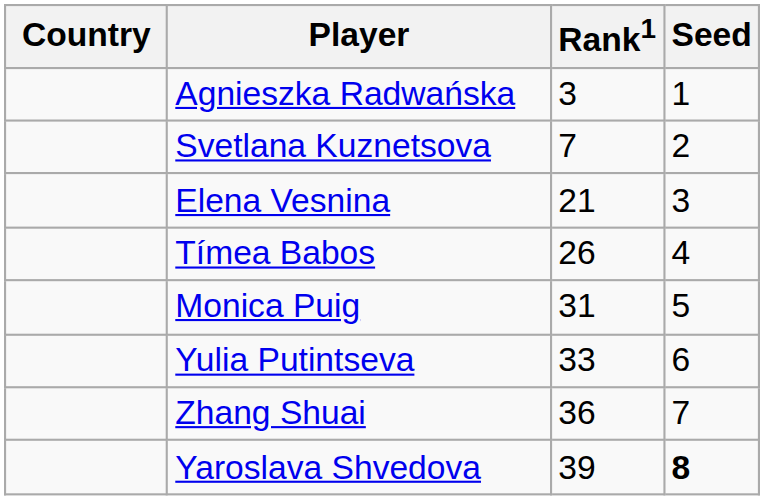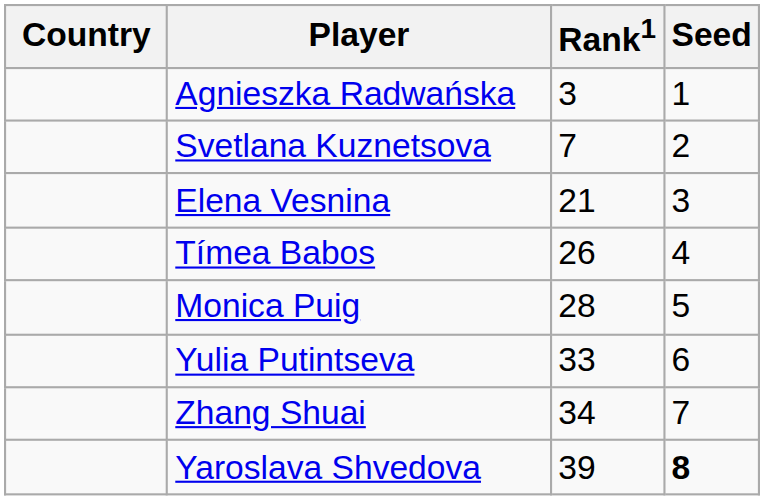 <table class="sortable wikitable">
 <tr>
 <th width="70">Country</th>
 <th width="175">Player</th>
 <th>Rank<sup>1</sup></th>
 <th>Seed</th>
 </tr>
 <tr>
 <td></td>
 <td><a href='#'>Agnieszka Radwańska</a></td>
 <td>3</td>
 <td>1</td>
 </tr>
 <tr>
 <td></td>
 <td><a href='#'>Svetlana Kuznetsova</a></td>
 <td>7</td>
 <td>2</td>
 </tr>
 <tr>
 <td></td>
 <td><a href='#'>Elena Vesnina</a></td>
 <td>21</td>
 <td>3</td>
 </tr>
 <tr>
 <td></td>
 <td><a href='#'>Tímea Babos</a></td>
 <td>26</td>
 <td>4</td>
 </tr>
 <tr>
 <td></td>
 <td><a href='#'>Monica Puig</a></td>
-<td>31</td>
+<td>28</td>
 <td>5</td>
 </tr>
 <tr>
 <td></td>
 <td><a href='#'>Yulia Putintseva</a></td>
 <td>33</td>
 <td>6</td>
 </tr>
 <tr>
 <td></td>
 <td><a href='#'>Zhang Shuai</a></td>
-<td>36</td>
+<td>34</td>
 <td>7</td>
 </tr>
 <tr>
 <td></td>
 <td><a href='#'>Yaroslava Shvedova</a></td>
 <td>39</td>
 <td><strong>8</strong></td>
 </tr>
 </table>
